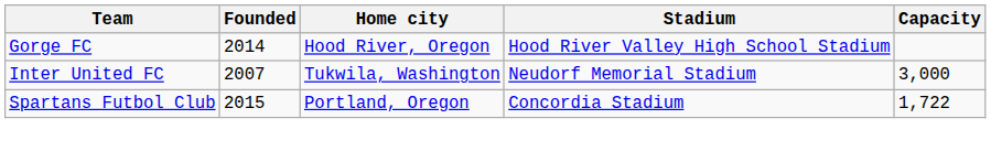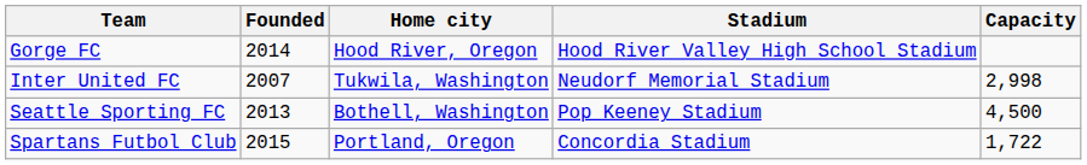 <table class="wikitable sortable collapsible collapsed">
 <tr>
 <th>Team</th>
 <th>Founded</th>
 <th>Home city</th>
 <th>Stadium</th>
 <th>Capacity</th>
 </tr>
 <tr>
 <td><a href='#'>Gorge FC</a></td>
 <td>2014</td>
 <td><a href='#'>Hood River, Oregon</a></td>
 <td><a href='#'>Hood River Valley High School Stadium</a></td>
 <td></td>
 </tr>
 <tr>
 <td><a href='#'>Inter United FC</a></td>
 <td>2007</td>
 <td><a href='#'>Tukwila, Washington</a></td>
 <td><a href='#'>Neudorf Memorial Stadium</a></td>
-<td>3,000</td>
+<td>2,998</td>
+</tr>
+<tr>
+<td><a href='#'>Seattle Sporting FC</a></td>
+<td>2013</td>
+<td><a href='#'>Bothell, Washington</a></td>
+<td><a href='#'>Pop Keeney Stadium</a></td>
+<td>4,500</td>
 </tr>
 <tr>
 <td><a href='#'>Spartans Futbol Club</a></td>
 <td>2015</td>
 <td><a href='#'>Portland, Oregon</a></td>
 <td><a href='#'>Concordia Stadium</a></td>
 <td>1,722</td>
 </tr>
 </table>
